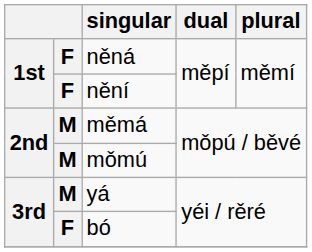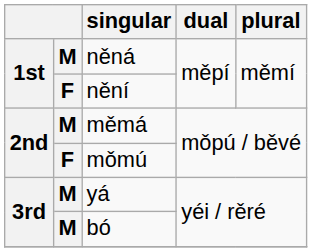 <table class="wikitable">
 <tr>
 <th colspan="2"></th>
 <th>singular</th>
 <th>dual</th>
 <th>plural</th>
 </tr>
 <tr>
 <th rowspan="2">1st</th>
-<th>F</th>
+<th>M</th>
 <td>něná</td>
 <td rowspan="2">měpí</td>
 <td rowspan="2">měmí</td>
 </tr>
 <tr>
 <th>F</th>
 <td>nění</td>
 </tr>
 <tr>
 <th rowspan="2">2nd</th>
 <th>M</th>
 <td>měmá</td>
 <td colspan="2" rowspan="2">mǒpú / běvé</td>
 </tr>
 <tr>
-<th>M</th>
+<th>F</th>
 <td>mǒmú</td>
 </tr>
 <tr>
 <th rowspan="2">3rd</th>
 <th>M</th>
 <td>yá</td>
 <td colspan="2" rowspan="2">yéi / rěré</td>
 </tr>
 <tr>
-<th>F</th>
+<th>M</th>
 <td>bó</td>
 </tr>
 <tr>
 </tr>
 </table>
